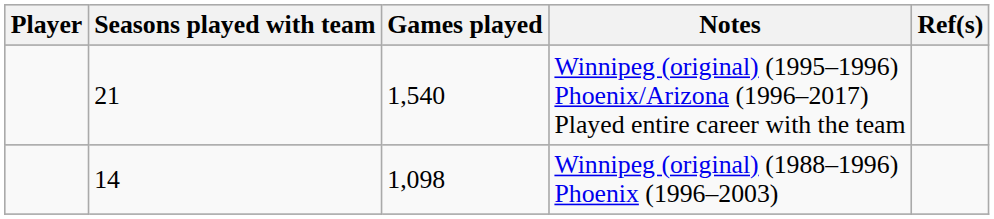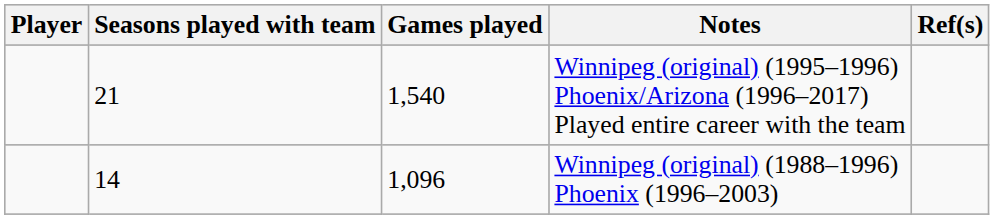 <table class="wikitable sortable plainrowheaders">
 <tr>
 <th scope="col">Player</th>
 <th scope="col">Seasons played with team</th>
 <th scope="col">Games played</th>
 <th scope="col">Notes</th>
 <th scope="col" class="unsortable">Ref(s)</th>
 </tr>
 <tr>
 <td></td>
 <td>21</td>
 <td>1,540</td>
 <td><a href='#'>Winnipeg (original)</a> (1995–1996)<br><a href='#'>Phoenix/Arizona</a> (1996–2017)<br>Played entire career with the team</td>
 <td></td>
 </tr>
 <tr>
 <td></td>
 <td>14</td>
-<td>1,098</td>
+<td>1,096</td>
 <td><a href='#'>Winnipeg (original)</a> (1988–1996)<br><a href='#'>Phoenix</a> (1996–2003)</td>
 <td></td>
 </tr>
 </table>
